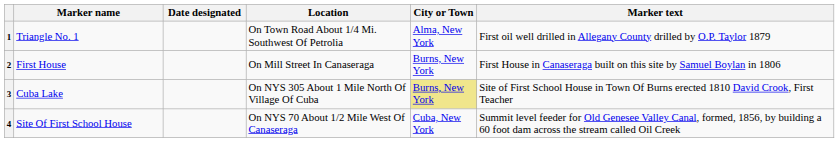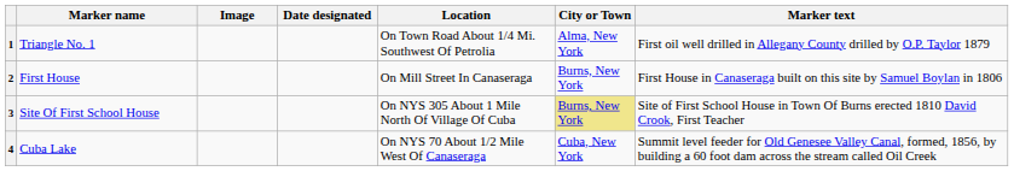 <table class="wikitable sortable" style="width:98%">
 <tr>
 <th></th>
 <th width = 18% ><strong>Marker name</strong></th>
+<th width = 8% class="unsortable" ><strong>Image</strong></th>
 <th width = 10% ><strong>Date designated</strong></th>
 <th><strong>Location</strong></th>
 <th width = 8% ><strong>City or Town</strong></th>
 <th class="unsortable" ><strong>Marker text</strong></th>
 </tr>
 <tr ->
 <th><small>1</small></th>
 <td><a href='#'>Triangle No. 1</a></td>
 <td></td>
+<td></td>
 <td>On Town Road About 1/4 Mi. Southwest Of Petrolia</td>
 <td><a href='#'>Alma, New York</a></td>
 <td>First oil well drilled in <a href='#'>Allegany County</a> drilled by <a href='#'>O.P. Taylor</a> 1879</td>
 </tr>
 <tr ->
 <th><small>2</small></th>
 <td><a href='#'>First House</a></td>
 <td></td>
+<td></td>
 <td>On Mill Street In Canaseraga</td>
 <td><a href='#'>Burns, New York</a></td>
 <td>First House in <a href='#'>Canaseraga</a>  built on this site by <a href='#'>Samuel Boylan</a> in 1806</td>
 </tr>
 <tr ->
 <th><small>3</small></th>
-<td><a href='#'>Cuba Lake</a></td>
+<td><a href='#'>Site Of First School House</a></td>
+<td></td>
 <td></td>
 <td>On NYS 305 About 1 Mile North Of Village Of Cuba</td>
 <td style="background: khaki;"><a href='#'>Burns, New York</a></td>
 <td>Site of First School House in Town Of Burns erected 1810 <a href='#'>David Crook</a>, First Teacher</td>
 </tr>
 <tr ->
 <th><small>4</small></th>
-<td><a href='#'>Site Of First School House</a></td>
+<td><a href='#'>Cuba Lake</a></td>
+<td></td>
 <td></td>
 <td>On NYS 70 About 1/2 Mile West Of <a href='#'>Canaseraga</a></td>
 <td><a href='#'>Cuba, New York</a></td>
 <td>Summit level feeder for <a href='#'>Old Genesee Valley Canal</a>, formed, 1856, by building a 60 foot dam across the stream called Oil Creek</td>
 </tr>
 </table>
